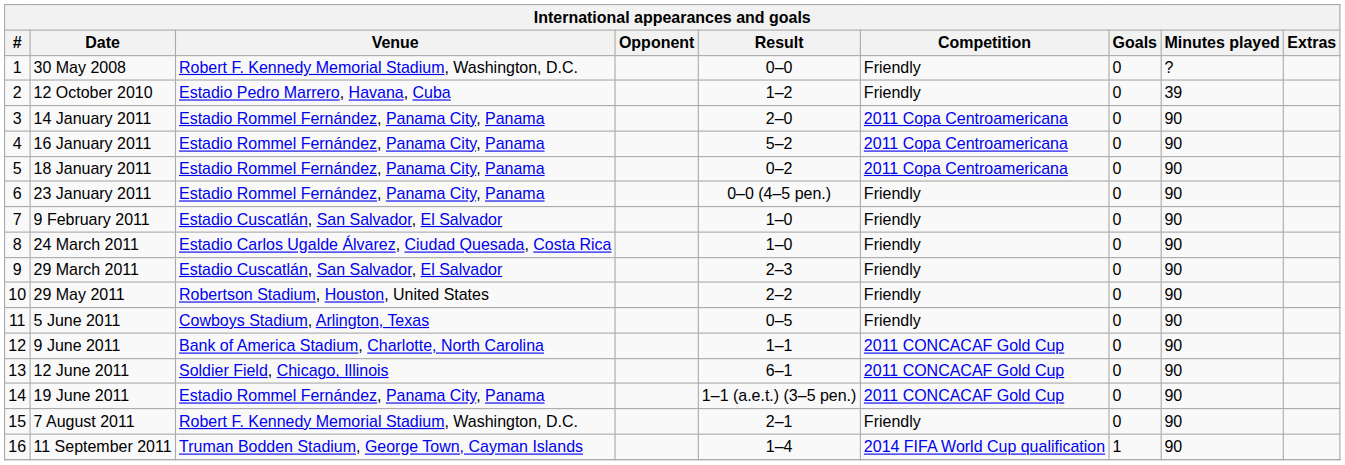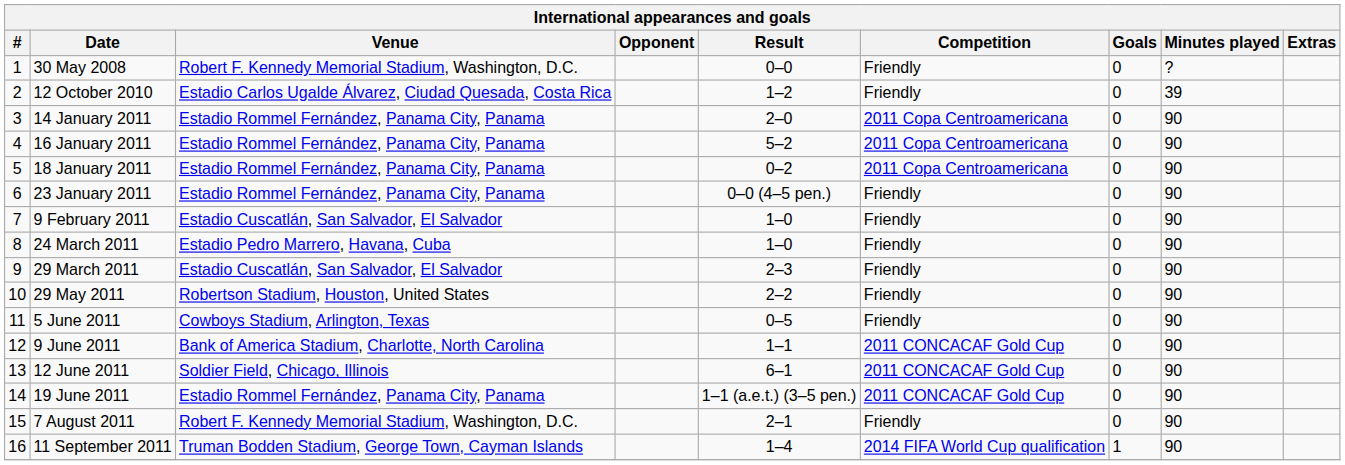 <table class="wikitable collapsible collapsed" style="font-size:90%">
 <tr>
 <th colspan="9"><strong>International appearances and goals</strong></th>
 </tr>
 <tr>
 <th>#</th>
 <th>Date</th>
 <th>Venue</th>
 <th>Opponent</th>
 <th>Result</th>
 <th>Competition</th>
 <th>Goals</th>
 <th>Minutes played</th>
 <th>Extras</th>
 </tr>
 <tr>
 <td align="center">1</td>
 <td>30 May 2008</td>
 <td><a href='#'>Robert F. Kennedy Memorial Stadium</a>, Washington, D.C.</td>
 <td></td>
 <td align="center">0–0</td>
 <td>Friendly</td>
 <td>0</td>
 <td>?</td>
 <td></td>
 </tr>
 <tr>
 <td align="center">2</td>
 <td>12 October 2010</td>
-<td><a href='#'>Estadio Pedro Marrero</a>, <a href='#'>Havana</a>, <a href='#'>Cuba</a></td>
+<td><a href='#'>Estadio Carlos Ugalde Álvarez</a>, <a href='#'>Ciudad Quesada</a>, <a href='#'>Costa Rica</a></td>
 <td></td>
 <td align="center">1–2</td>
 <td>Friendly</td>
 <td>0</td>
 <td>39</td>
 <td></td>
 </tr>
 <tr>
 <td align="center">3</td>
 <td>14 January 2011</td>
 <td><a href='#'>Estadio Rommel Fernández</a>, <a href='#'>Panama City</a>, <a href='#'>Panama</a></td>
 <td></td>
 <td align="center">2–0</td>
 <td><a href='#'>2011 Copa Centroamericana</a></td>
 <td>0</td>
 <td>90</td>
 <td></td>
 </tr>
 <tr>
 <td align="center">4</td>
 <td>16 January 2011</td>
 <td><a href='#'>Estadio Rommel Fernández</a>, <a href='#'>Panama City</a>, <a href='#'>Panama</a></td>
 <td></td>
 <td align="center">5–2</td>
 <td><a href='#'>2011 Copa Centroamericana</a></td>
 <td>0</td>
 <td>90</td>
 <td></td>
 </tr>
 <tr>
 <td align="center">5</td>
 <td>18 January 2011</td>
 <td><a href='#'>Estadio Rommel Fernández</a>, <a href='#'>Panama City</a>, <a href='#'>Panama</a></td>
 <td></td>
 <td align="center">0–2</td>
 <td><a href='#'>2011 Copa Centroamericana</a></td>
 <td>0</td>
 <td>90</td>
 <td></td>
 </tr>
 <tr>
 <td align="center">6</td>
 <td>23 January 2011</td>
 <td><a href='#'>Estadio Rommel Fernández</a>, <a href='#'>Panama City</a>, <a href='#'>Panama</a></td>
 <td></td>
 <td align="center">0–0 (4–5 pen.)</td>
 <td>Friendly</td>
 <td>0</td>
 <td>90</td>
 <td></td>
 </tr>
 <tr>
 <td align="center">7</td>
 <td>9 February 2011</td>
 <td><a href='#'>Estadio Cuscatlán</a>, <a href='#'>San Salvador</a>, <a href='#'>El Salvador</a></td>
 <td></td>
 <td align="center">1–0</td>
 <td>Friendly</td>
 <td>0</td>
 <td>90</td>
 <td></td>
 </tr>
 <tr>
 <td align="center">8</td>
 <td>24 March 2011</td>
-<td><a href='#'>Estadio Carlos Ugalde Álvarez</a>, <a href='#'>Ciudad Quesada</a>, <a href='#'>Costa Rica</a></td>
+<td><a href='#'>Estadio Pedro Marrero</a>, <a href='#'>Havana</a>, <a href='#'>Cuba</a></td>
 <td></td>
 <td align="center">1–0</td>
 <td>Friendly</td>
 <td>0</td>
 <td>90</td>
 <td></td>
 </tr>
 <tr>
 <td align="center">9</td>
 <td>29 March 2011</td>
 <td><a href='#'>Estadio Cuscatlán</a>, <a href='#'>San Salvador</a>, <a href='#'>El Salvador</a></td>
 <td></td>
 <td align="center">2–3</td>
 <td>Friendly</td>
 <td>0</td>
 <td>90</td>
 <td></td>
 </tr>
 <tr>
 <td align="center">10</td>
 <td>29 May 2011</td>
 <td><a href='#'>Robertson Stadium</a>, <a href='#'>Houston</a>, United States</td>
 <td></td>
 <td align="center">2–2</td>
 <td>Friendly</td>
 <td>0</td>
 <td>90</td>
 <td></td>
 </tr>
 <tr>
 <td align="center">11</td>
 <td>5 June 2011</td>
 <td><a href='#'>Cowboys Stadium</a>, <a href='#'>Arlington, Texas</a></td>
 <td></td>
 <td align="center">0–5</td>
 <td>Friendly</td>
 <td>0</td>
 <td>90</td>
 <td></td>
 </tr>
 <tr>
 <td align="center">12</td>
 <td>9 June 2011</td>
 <td><a href='#'>Bank of America Stadium</a>, <a href='#'>Charlotte, North Carolina</a></td>
 <td></td>
 <td align="center">1–1</td>
 <td><a href='#'>2011 CONCACAF Gold Cup</a></td>
 <td>0</td>
 <td>90</td>
 <td></td>
 </tr>
 <tr>
 <td align="center">13</td>
 <td>12 June 2011</td>
 <td><a href='#'>Soldier Field</a>, <a href='#'>Chicago, Illinois</a></td>
 <td></td>
 <td align="center">6–1</td>
 <td><a href='#'>2011 CONCACAF Gold Cup</a></td>
 <td>0</td>
 <td>90</td>
 <td></td>
 </tr>
 <tr>
 <td align="center">14</td>
 <td>19 June 2011</td>
 <td><a href='#'>Estadio Rommel Fernández</a>, <a href='#'>Panama City</a>, <a href='#'>Panama</a></td>
 <td></td>
 <td align="center">1–1 (a.e.t.) (3–5 pen.)</td>
 <td><a href='#'>2011 CONCACAF Gold Cup</a></td>
 <td>0</td>
 <td>90</td>
 <td></td>
 </tr>
 <tr>
 <td align="center">15</td>
 <td>7 August 2011</td>
 <td><a href='#'>Robert F. Kennedy Memorial Stadium</a>, Washington, D.C.</td>
 <td></td>
 <td align="center">2–1</td>
 <td>Friendly</td>
 <td>0</td>
 <td>90</td>
 <td></td>
 </tr>
 <tr>
 <td align="center">16</td>
 <td>11 September 2011</td>
 <td><a href='#'>Truman Bodden Stadium</a>, <a href='#'>George Town, Cayman Islands</a></td>
 <td></td>
 <td align="center">1–4</td>
 <td><a href='#'>2014 FIFA World Cup qualification</a></td>
 <td>1</td>
 <td>90</td>
 <td></td>
 </tr>
 <tr>
 </tr>
 </table>
